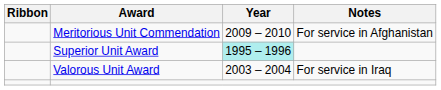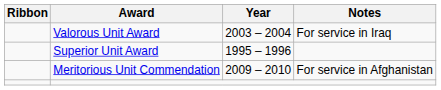 <table class="wikitable">
 <tr>
 <th>Ribbon</th>
 <th>Award</th>
 <th>Year</th>
 <th>Notes</th>
 </tr>
 <tr>
 <td></td>
+<td><a href='#'>Valorous Unit Award</a></td>
+<td>2003 – 2004</td>
+<td>For service in Iraq</td>
+</tr>
+<tr>
+<td></td>
+<td><a href='#'>Superior Unit Award</a></td>
+<td>1995 – 1996</td>
+</tr>
+<tr>
+<td></td>
 <td><a href='#'>Meritorious Unit Commendation</a></td>
 <td>2009 – 2010</td>
 <td>For service in Afghanistan</td>
 </tr>
 <tr>
 <td></td>
-<td><a href='#'>Superior Unit Award</a></td>
-<td style="background: paleturquoise;">1995 – 1996</td>
-</tr>
-<tr>
-<td></td>
-<td><a href='#'>Valorous Unit Award</a></td>
-<td>2003 – 2004</td>
-<td>For service in Iraq</td>
-</tr>
-<tr>
-<td></td>
 </tr>
 </table>
